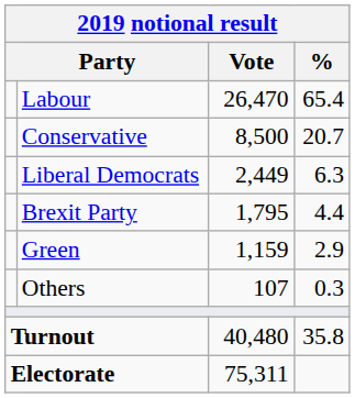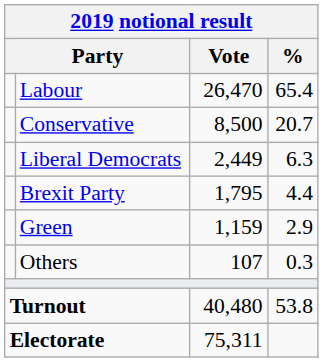 <table class="wikitable">
 <tr>
 <th colspan="4"><a href='#'>2019</a> <a href='#'>notional result</a></th>
 </tr>
 <tr>
 <th bgcolor="#DDDDFF" width="130px" colspan="2">Party</th>
 <th bgcolor="#DDDDFF" width="50px">Vote</th>
 <th bgcolor="#DDDDFF" width="30px">%</th>
 </tr>
 <tr>
 <td></td>
 <td><a href='#'>Labour</a></td>
 <td align=right>26,470</td>
 <td align=right>65.4</td>
 </tr>
 <tr>
 <td></td>
 <td><a href='#'>Conservative</a></td>
 <td align=right>8,500</td>
 <td align=right>20.7</td>
 </tr>
 <tr>
 <td></td>
 <td><a href='#'>Liberal Democrats</a></td>
 <td align=right>2,449</td>
 <td align=right>6.3</td>
 </tr>
 <tr>
 <td></td>
 <td><a href='#'>Brexit Party</a></td>
 <td align=right>1,795</td>
 <td align=right>4.4</td>
 </tr>
 <tr>
 <td></td>
 <td><a href='#'>Green</a></td>
 <td align=right>1,159</td>
 <td align=right>2.9</td>
 </tr>
 <tr>
 <td></td>
 <td>Others</td>
 <td align=right>107</td>
 <td align=right>0.3</td>
 </tr>
 <tr>
 <td colspan="4" bgcolor="#EAECF0"></td>
 </tr>
 <tr>
 <td colspan="2"><strong>Turnout</strong></td>
 <td align=right>40,480</td>
-<td align=right>35.8</td>
+<td align=right>53.8</td>
 </tr>
 <tr>
 <td colspan="2"><strong>Electorate</strong></td>
 <td align=right>75,311</td>
 </tr>
 </table>
